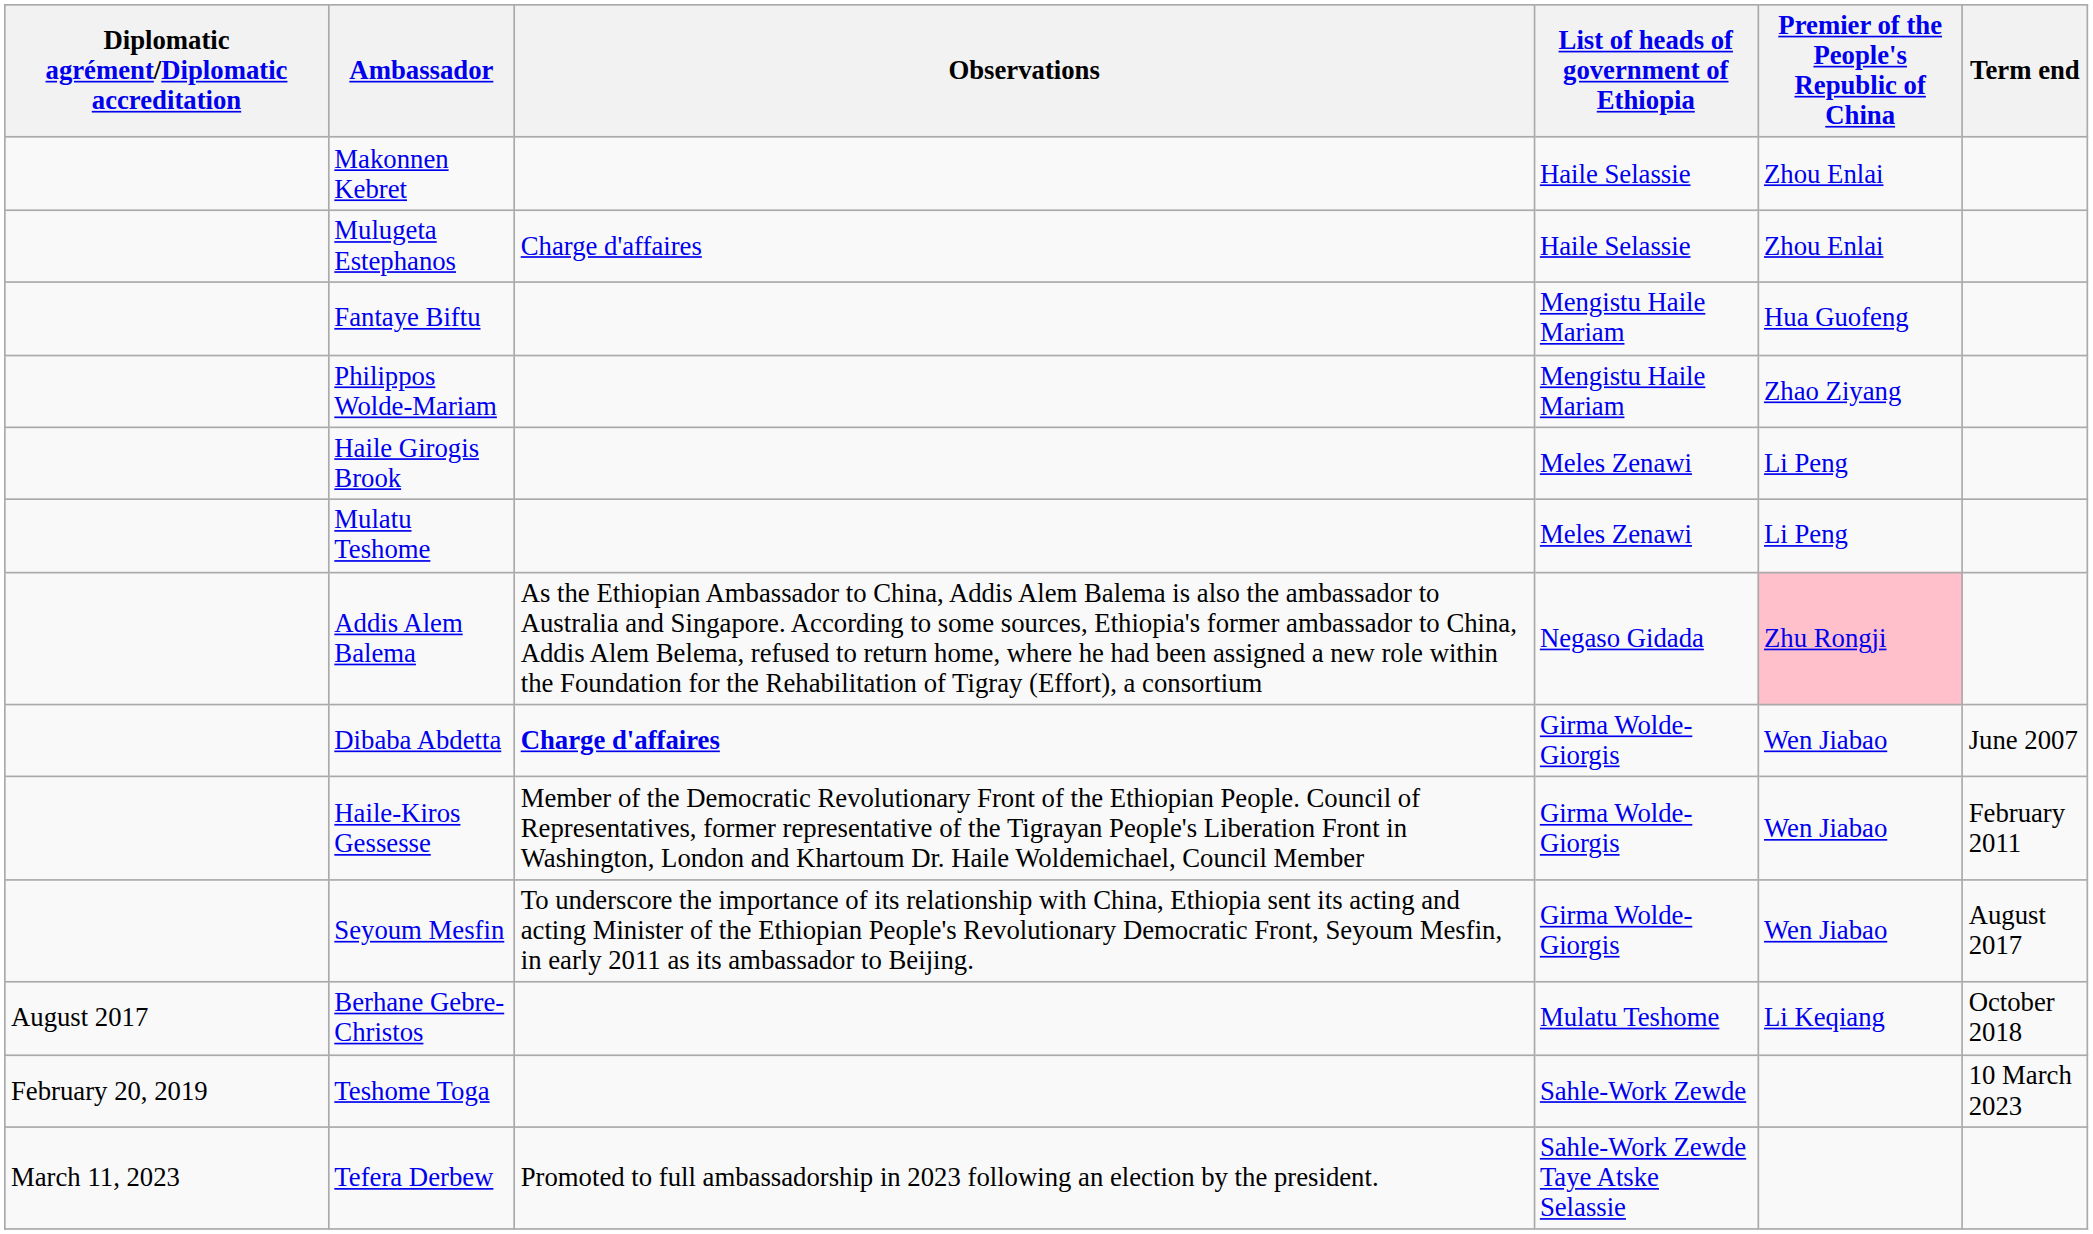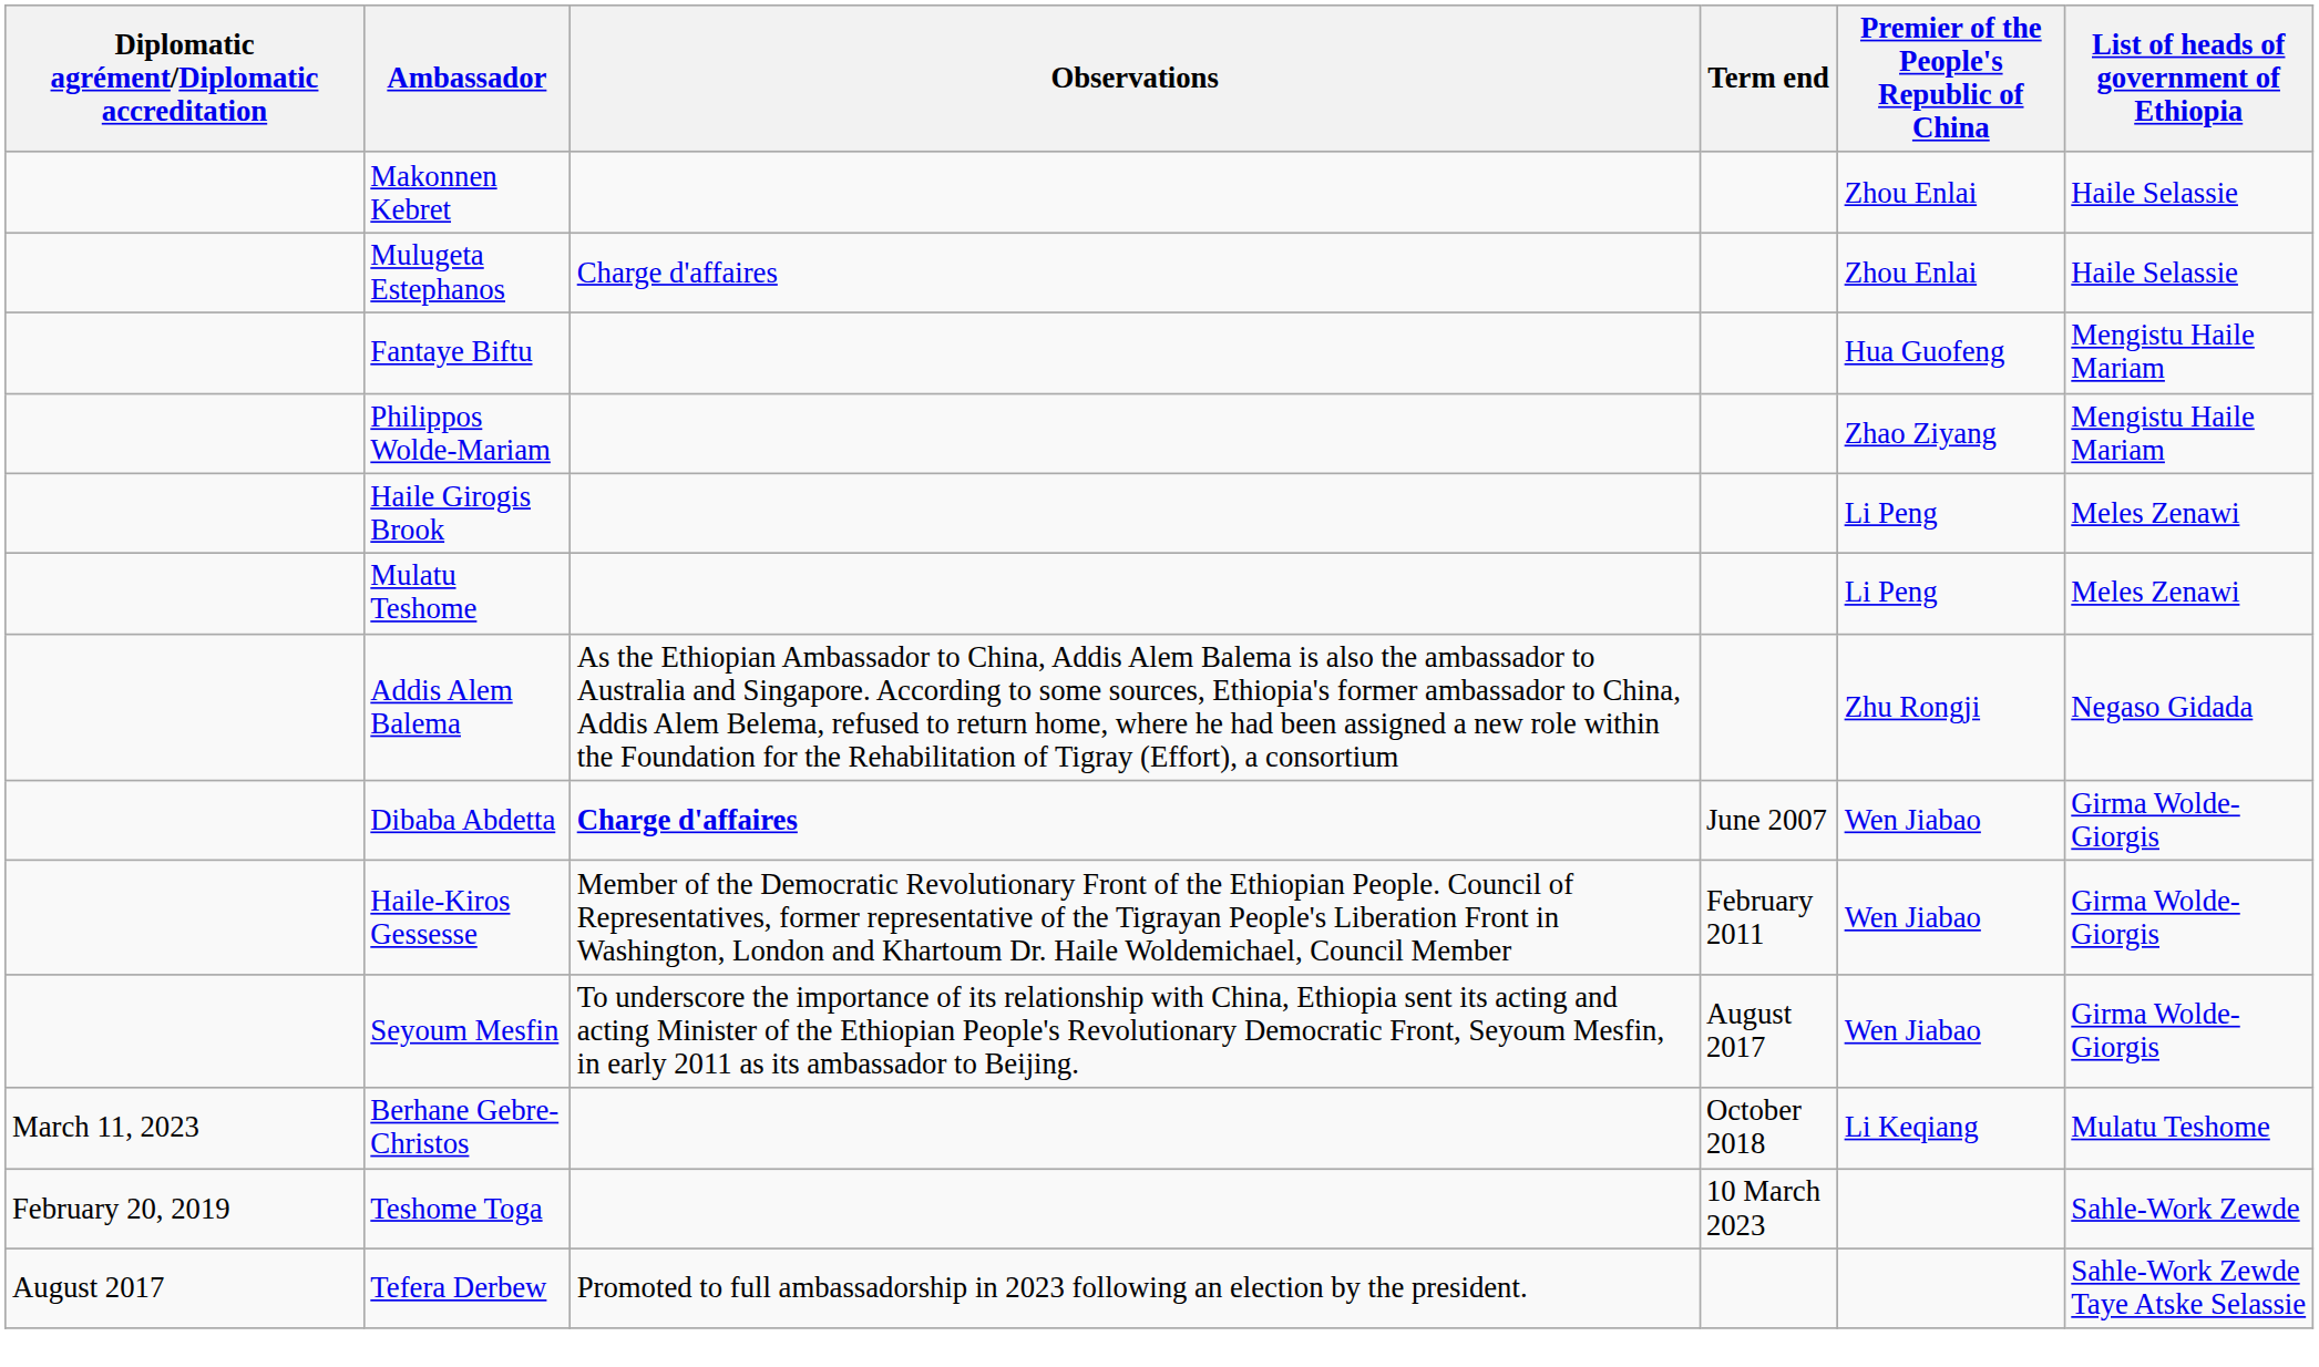 <table class="wikitable sortable">
 <tr>
 <th>Diplomatic <a href='#'>agrément</a>/<a href='#'>Diplomatic accreditation</a></th>
 <th><a href='#'>Ambassador</a></th>
 <th>Observations</th>
+<th>Term end</th>
+<th><a href='#'>Premier of the People's Republic of China</a></th>
 <th><a href='#'>List of heads of government of Ethiopia</a></th>
-<th><a href='#'>Premier of the People's Republic of China</a></th>
-<th>Term end</th>
 </tr>
 <tr>
 <td></td>
 <td><a href='#'>Makonnen Kebret</a></td>
 <td></td>
+<td></td>
+<td><a href='#'>Zhou Enlai</a></td>
 <td><a href='#'>Haile Selassie</a></td>
-<td><a href='#'>Zhou Enlai</a></td>
-<td></td>
 </tr>
 <tr>
 <td></td>
 <td><a href='#'>Mulugeta Estephanos</a></td>
 <td><a href='#'>Charge d'affaires</a></td>
+<td></td>
+<td><a href='#'>Zhou Enlai</a></td>
 <td><a href='#'>Haile Selassie</a></td>
-<td><a href='#'>Zhou Enlai</a></td>
-<td></td>
 </tr>
 <tr>
 <td></td>
 <td><a href='#'>Fantaye Biftu</a></td>
 <td></td>
+<td></td>
+<td><a href='#'>Hua Guofeng</a></td>
 <td><a href='#'>Mengistu Haile Mariam</a></td>
-<td><a href='#'>Hua Guofeng</a></td>
-<td></td>
 </tr>
 <tr>
 <td></td>
 <td><a href='#'>Philippos Wolde-Mariam</a></td>
 <td></td>
+<td></td>
+<td><a href='#'>Zhao Ziyang</a></td>
 <td><a href='#'>Mengistu Haile Mariam</a></td>
-<td><a href='#'>Zhao Ziyang</a></td>
-<td></td>
 </tr>
 <tr>
 <td></td>
 <td><a href='#'>Haile Girogis Brook</a></td>
 <td></td>
+<td></td>
+<td><a href='#'>Li Peng</a></td>
 <td><a href='#'>Meles Zenawi</a></td>
-<td><a href='#'>Li Peng</a></td>
-<td></td>
 </tr>
 <tr>
 <td></td>
 <td><a href='#'>Mulatu Teshome</a></td>
 <td></td>
+<td></td>
+<td><a href='#'>Li Peng</a></td>
 <td><a href='#'>Meles Zenawi</a></td>
-<td><a href='#'>Li Peng</a></td>
-<td></td>
 </tr>
 <tr>
 <td></td>
 <td><a href='#'>Addis Alem Balema</a></td>
 <td>As the Ethiopian Ambassador to China, Addis Alem Balema is also the ambassador to Australia and Singapore. According to some sources, Ethiopia's former ambassador to China, Addis Alem Belema, refused to return home, where he had been assigned a new role within the Foundation for the Rehabilitation of Tigray (Effort), a consortium</td>
+<td></td>
+<td><a href='#'>Zhu Rongji</a></td>
 <td><a href='#'>Negaso Gidada</a></td>
-<td style="background: pink;"><a href='#'>Zhu Rongji</a></td>
-<td></td>
 </tr>
 <tr>
 <td></td>
 <td><a href='#'>Dibaba Abdetta</a></td>
 <td><strong><a href='#'>Charge d'affaires</a></strong></td>
+<td>June 2007</td>
+<td><a href='#'>Wen Jiabao</a></td>
 <td><a href='#'>Girma Wolde-Giorgis</a></td>
-<td><a href='#'>Wen Jiabao</a></td>
-<td>June 2007</td>
 </tr>
 <tr>
 <td></td>
 <td><a href='#'>Haile-Kiros Gessesse</a></td>
 <td>Member of the Democratic Revolutionary Front of the Ethiopian People. Council of Representatives, former representative of the Tigrayan People's Liberation Front in Washington, London and Khartoum Dr. Haile Woldemichael, Council Member</td>
+<td>February 2011</td>
+<td><a href='#'>Wen Jiabao</a></td>
 <td><a href='#'>Girma Wolde-Giorgis</a></td>
-<td><a href='#'>Wen Jiabao</a></td>
-<td>February 2011</td>
 </tr>
 <tr>
 <td></td>
 <td><a href='#'>Seyoum Mesfin</a></td>
 <td>To underscore the importance of its relationship with China, Ethiopia sent its acting and acting Minister of the Ethiopian People's Revolutionary Democratic Front, Seyoum Mesfin, in early 2011 as its ambassador to Beijing.</td>
+<td>August 2017</td>
+<td><a href='#'>Wen Jiabao</a></td>
 <td><a href='#'>Girma Wolde-Giorgis</a></td>
-<td><a href='#'>Wen Jiabao</a></td>
-<td>August 2017</td>
 </tr>
 <tr>
-<td>August 2017</td>
+<td>March 11, 2023</td>
 <td><a href='#'>Berhane Gebre-Christos</a></td>
 <td></td>
+<td>October 2018</td>
+<td><a href='#'>Li Keqiang</a></td>
 <td><a href='#'>Mulatu Teshome</a></td>
-<td><a href='#'>Li Keqiang</a></td>
-<td>October 2018</td>
 </tr>
 <tr>
 <td>February 20, 2019</td>
 <td><a href='#'>Teshome Toga</a></td>
 <td></td>
+<td>10 March 2023</td>
+<td></td>
 <td><a href='#'>Sahle-Work Zewde</a></td>
-<td></td>
-<td>10 March 2023</td>
 </tr>
 <tr>
-<td>March 11, 2023</td>
+<td>August 2017</td>
 <td><a href='#'>Tefera Derbew</a></td>
 <td>Promoted to full ambassadorship in 2023 following an election by the president.</td>
-<td><a href='#'>Sahle-Work Zewde</a><br><a href='#'>Taye Atske Selassie</a></td>
 <td></td>
 <td></td>
+<td><a href='#'>Sahle-Work Zewde</a><br><a href='#'>Taye Atske Selassie</a></td>
 </tr>
 </table>
